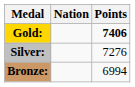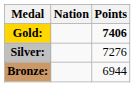 <table class="wikitable">
 <tr>
 <th>Medal</th>
 <th>Nation</th>
 <th>Points</th>
 </tr>
 <tr>
 <td style="text-align:center;background-color:gold;"><strong>Gold:</strong></td>
 <td></td>
 <td align="right"><strong>7406</strong></td>
 </tr>
 <tr>
 <td style="text-align:center;background-color:silver;"><strong>Silver:</strong></td>
 <td></td>
 <td align="right">7276</td>
 </tr>
 <tr>
 <td style="text-align:center;background-color:#CC9966;"><strong>Bronze:</strong></td>
 <td></td>
-<td align="right">6994</td>
+<td align="right">6944</td>
 </tr>
 </table>
